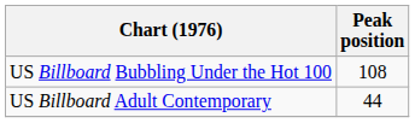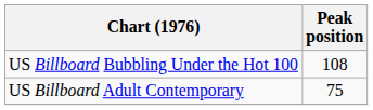 <table class="wikitable sortable">
 <tr>
 <th>Chart (1976)</th>
 <th>Peak<br>position</th>
 </tr>
 <tr>
 <td>US <em><a href='#'>Billboard</a></em> <a href='#'>Bubbling Under the Hot 100</a></td>
 <td style="text-align:center;">108</td>
 </tr>
 <tr>
 <td>US <em>Billboard</em> <a href='#'>Adult Contemporary</a></td>
-<td style="text-align:center;">44</td>
+<td style="text-align:center;">75</td>
 </tr>
 <tr>
 </tr>
 </table>
